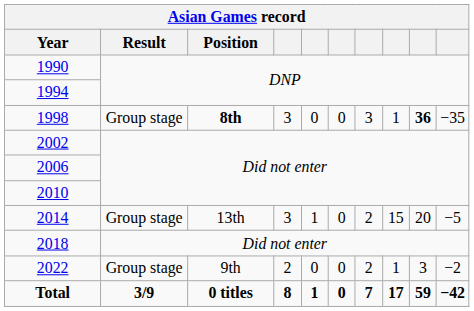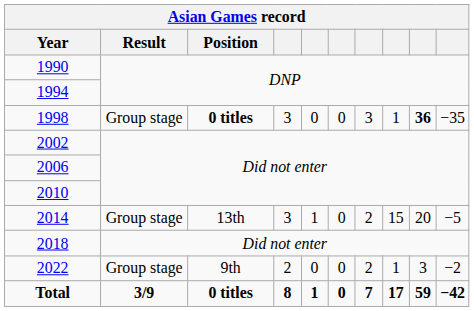 <table class="wikitable" style="text-align: center;">
 <tr>
 <th colspan="10" #0000FF;><a href='#'>Asian Games</a> record</th>
 </tr>
 <tr>
 <th style="width:90px;">Year</th>
 <th style="width:80px;">Result</th>
 <th style="width:80px;">Position</th>
 <th style="width:20px;"></th>
 <th style="width:20px;"></th>
 <th style="width:20px;"></th>
 <th style="width:20px;"></th>
 <th style="width:20px;"></th>
 <th style="width:20px;"></th>
 <th style="width:20px;"></th>
 </tr>
 <tr>
 <td> <a href='#'>1990</a></td>
 <td colspan=9 rowspan=2><em>DNP </em></td>
 </tr>
 <tr>
 <td> <a href='#'>1994</a></td>
 </tr>
 <tr>
 <td> <a href='#'>1998</a></td>
 <td>Group stage</td>
-<td><strong>8th</strong></td>
+<td #0000FF;><strong>0 titles</strong></td>
 <td>3</td>
 <td>0</td>
 <td>0</td>
 <td>3</td>
 <td>1</td>
 <td><strong>36</strong></td>
 <td>−35</td>
 </tr>
 <tr>
 <td> <a href='#'>2002</a></td>
 <td colspan=9 rowspan=3><em>Did not enter</em></td>
 </tr>
 <tr>
 <td> <a href='#'>2006</a></td>
 </tr>
 <tr>
 <td> <a href='#'>2010</a></td>
 </tr>
 <tr>
 <td> <a href='#'>2014</a></td>
 <td>Group stage</td>
 <td>13th</td>
 <td>3</td>
 <td>1</td>
 <td>0</td>
 <td>2</td>
 <td>15</td>
 <td>20</td>
 <td>−5</td>
 </tr>
 <tr>
 <td> <a href='#'>2018</a></td>
 <td colspan=9><em>Did not enter</em></td>
 </tr>
 <tr>
 <td> <a href='#'>2022</a></td>
 <td>Group stage</td>
 <td>9th</td>
 <td>2</td>
 <td>0</td>
 <td>0</td>
 <td>2</td>
 <td>1</td>
 <td>3</td>
 <td>−2</td>
 </tr>
 <tr>
 <td #0000FF;><strong>Total</strong></td>
 <td #0000FF;><strong> 3/9 </strong></td>
 <td #0000FF;><strong>0 titles</strong></td>
 <td #0000FF;><strong>8 </strong></td>
 <td #0000FF;><strong> 1 </strong></td>
 <td #0000FF;><strong> 0 </strong></td>
 <td #0000FF;><strong> 7 </strong></td>
 <td #0000FF;><strong> 17 </strong></td>
 <td #0000FF;><strong> 59 </strong></td>
 <td #0000FF;><strong>−42</strong></td>
 </tr>
 </table>
